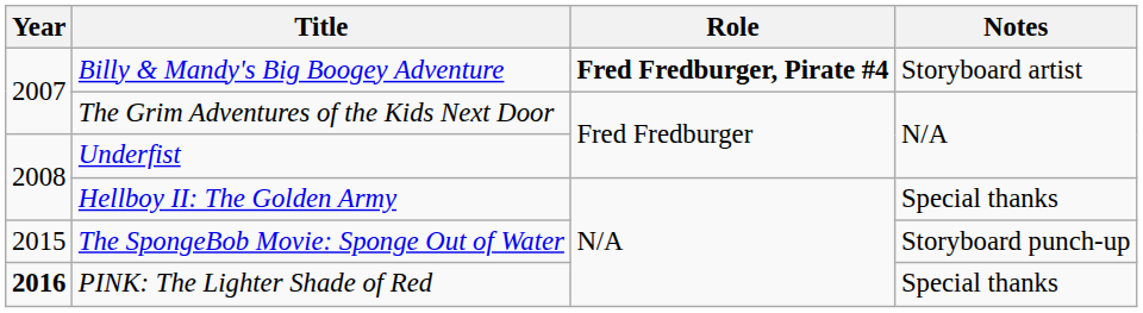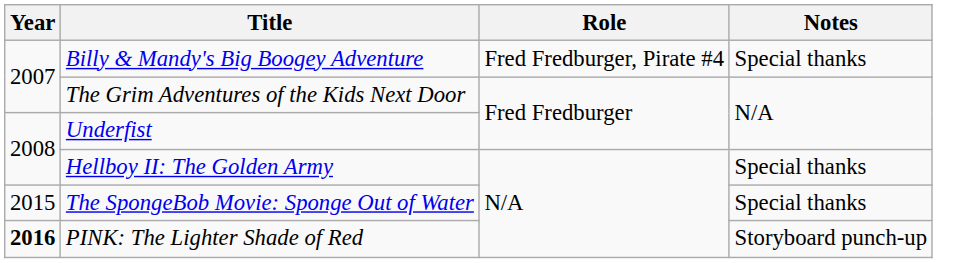 <table class="wikitable sortable">
 <tr>
 <th>Year</th>
 <th>Title</th>
 <th>Role</th>
 <th>Notes</th>
 </tr>
 <tr>
 <td rowspan="2">2007</td>
 <td><em><a href='#'>Billy & Mandy's Big Boogey Adventure</a></em></td>
-<td><strong>Fred Fredburger, Pirate #4</strong></td>
-<td>Storyboard artist</td>
+<td>Fred Fredburger, Pirate #4</td>
+<td>Special thanks</td>
 </tr>
 <tr>
 <td><em>The Grim Adventures of the Kids Next Door</em></td>
 <td rowspan="2">Fred Fredburger</td>
 <td rowspan="2">N/A</td>
 </tr>
 <tr>
 <td rowspan="2">2008</td>
 <td><em><a href='#'>Underfist</a></em></td>
 </tr>
 <tr>
 <td><em><a href='#'>Hellboy II: The Golden Army</a></em></td>
 <td rowspan="3">N/A</td>
 <td>Special thanks</td>
 </tr>
 <tr>
 <td>2015</td>
 <td><em><a href='#'>The SpongeBob Movie: Sponge Out of Water</a></em></td>
-<td>Storyboard punch-up</td>
+<td>Special thanks</td>
 </tr>
 <tr>
 <td><strong>2016</strong></td>
 <td><em>PINK: The Lighter Shade of Red</em></td>
-<td>Special thanks</td>
+<td>Storyboard punch-up</td>
 </tr>
 </table>
